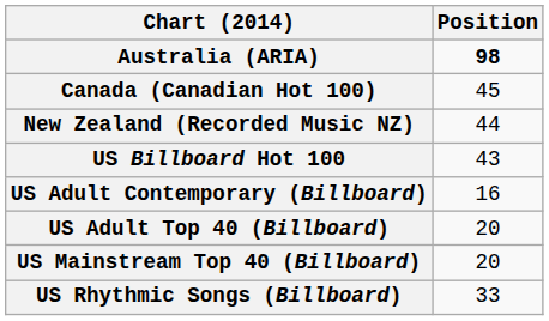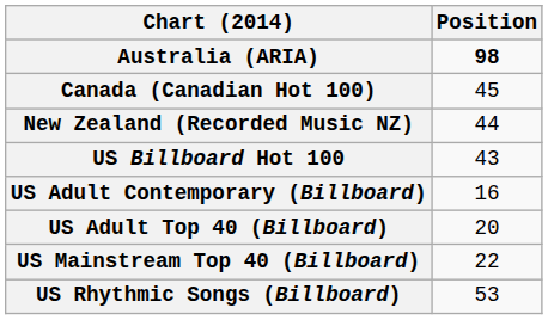 <table class="wikitable sortable plainrowheaders" style="text-align:center">
 <tr>
 <th>Chart (2014)</th>
 <th>Position</th>
 </tr>
 <tr>
 <th scope="row">Australia (ARIA)</th>
 <td style="text-align:center;"><strong>98</strong></td>
 </tr>
 <tr>
 <th scope="row">Canada (Canadian Hot 100)</th>
 <td style="text-align:center;">45</td>
 </tr>
 <tr>
 <th scope="row">New Zealand (Recorded Music NZ)</th>
 <td style="text-align:center;">44</td>
 </tr>
 <tr>
 <th scope="row">US <em>Billboard</em> Hot 100</th>
 <td style="text-align:center;">43</td>
 </tr>
 <tr>
 <th scope="row">US Adult Contemporary (<em>Billboard</em>)</th>
 <td style="text-align:center;">16</td>
 </tr>
 <tr>
 <th scope="row">US Adult Top 40 (<em>Billboard</em>)</th>
 <td style="text-align:center;">20</td>
 </tr>
 <tr>
 <th scope="row">US Mainstream Top 40 (<em>Billboard</em>)</th>
-<td style="text-align:center;">20</td>
+<td style="text-align:center;">22</td>
 </tr>
 <tr>
 <th scope="row">US Rhythmic Songs (<em>Billboard</em>)</th>
-<td style="text-align:center;">33</td>
+<td style="text-align:center;">53</td>
 </tr>
 </table>
